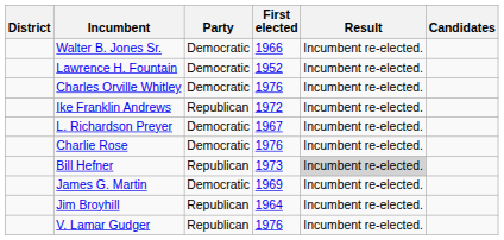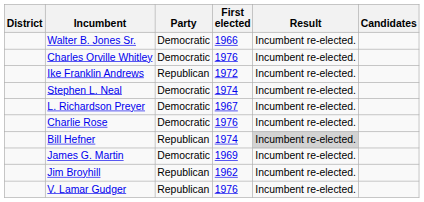 <table class=wikitable>
 <tr valign=bottom>
 <th>District</th>
 <th>Incumbent</th>
 <th>Party</th>
 <th>First<br>elected</th>
 <th>Result</th>
 <th>Candidates</th>
 </tr>
 <tr>
 <td></td>
 <td><a href='#'>Walter B. Jones Sr.</a></td>
 <td>Democratic</td>
 <td><a href='#'>1966</a></td>
 <td>Incumbent re-elected.</td>
 <td nowrap></td>
 </tr>
 <tr>
 <td></td>
-<td><a href='#'>Lawrence H. Fountain</a></td>
-<td>Democratic</td>
-<td><a href='#'>1952</a></td>
-<td>Incumbent re-elected.</td>
-<td nowrap></td>
-</tr>
-<tr>
-<td></td>
 <td><a href='#'>Charles Orville Whitley</a></td>
 <td>Democratic</td>
 <td><a href='#'>1976</a></td>
 <td>Incumbent re-elected.</td>
 <td nowrap></td>
 </tr>
 <tr>
 <td></td>
 <td><a href='#'>Ike Franklin Andrews</a></td>
 <td>Republican</td>
 <td><a href='#'>1972</a></td>
+<td>Incumbent re-elected.</td>
+<td nowrap></td>
+</tr>
+<tr>
+<td></td>
+<td><a href='#'>Stephen L. Neal</a></td>
+<td>Democratic</td>
+<td><a href='#'>1974</a></td>
 <td>Incumbent re-elected.</td>
 <td nowrap></td>
 </tr>
 <tr>
 <td></td>
 <td><a href='#'>L. Richardson Preyer</a></td>
 <td>Democratic</td>
 <td><a href='#'>1967</a></td>
 <td>Incumbent re-elected.</td>
 <td nowrap></td>
 </tr>
 <tr>
 <td></td>
 <td><a href='#'>Charlie Rose</a></td>
 <td>Democratic</td>
 <td><a href='#'>1976</a></td>
 <td>Incumbent re-elected.</td>
 <td nowrap></td>
 </tr>
 <tr>
 <td></td>
 <td><a href='#'>Bill Hefner</a></td>
 <td>Republican</td>
-<td><a href='#'>1973</a></td>
+<td><a href='#'>1974</a></td>
 <td style="background: lightgrey;">Incumbent re-elected.</td>
 <td nowrap></td>
 </tr>
 <tr>
 <td></td>
 <td><a href='#'>James G. Martin</a></td>
 <td>Democratic</td>
 <td><a href='#'>1969</a></td>
 <td>Incumbent re-elected.</td>
 <td nowrap></td>
 </tr>
 <tr>
 <td></td>
 <td><a href='#'>Jim Broyhill</a></td>
 <td>Republican</td>
-<td><a href='#'>1964</a></td>
+<td><a href='#'>1962</a></td>
 <td>Incumbent re-elected.</td>
 <td nowrap></td>
 </tr>
 <tr>
 <td></td>
 <td><a href='#'>V. Lamar Gudger</a></td>
 <td>Republican</td>
 <td><a href='#'>1976</a></td>
 <td>Incumbent re-elected.</td>
 <td nowrap></td>
 </tr>
 </table>
